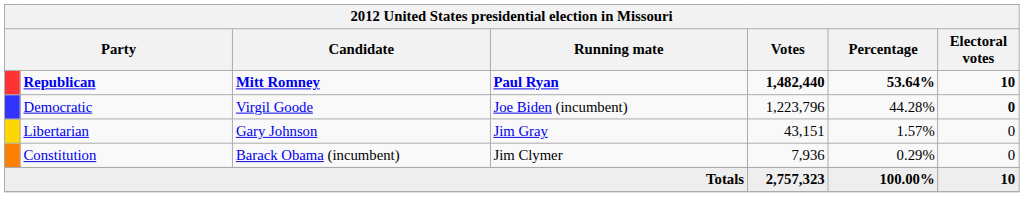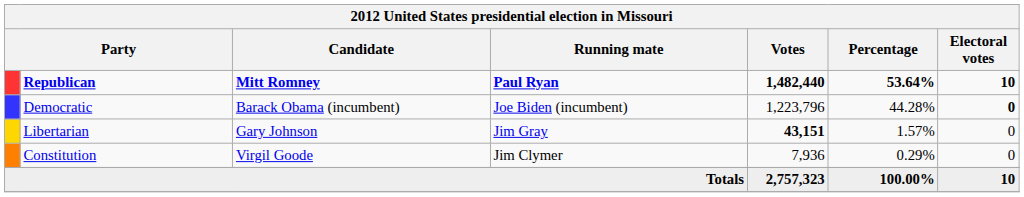 <table class="wikitable" style="font-size: 95%;">
 <tr>
 <th colspan="7">2012 United States presidential election in Missouri</th>
 </tr>
 <tr>
 <th colspan="2" style="width: 15em;">Party</th>
 <th style="width: 17em;">Candidate</th>
 <th style="width: 17em;">Running mate</th>
 <th style="width: 5em;">Votes</th>
 <th style="width: 7em;">Percentage</th>
 <th style="width: 5em;">Electoral votes</th>
 </tr>
 <tr>
 <th style="background-color:#ff3333; width: 3px;"></th>
 <td style="width: 130px;"><strong><a href='#'>Republican</a></strong></td>
 <td><strong><a href='#'>Mitt Romney</a></strong></td>
 <td><strong><a href='#'>Paul Ryan</a></strong></td>
 <td align="right"><strong>1,482,440</strong></td>
 <td align="right"><strong>53.64%</strong></td>
 <td align="right"><strong>10</strong></td>
 </tr>
 <tr>
 <th style="background-color:#3333ff; width: 3px;"></th>
 <td style="width: 130px;"><a href='#'>Democratic</a></td>
-<td><a href='#'>Virgil Goode</a></td>
+<td><a href='#'>Barack Obama</a> (incumbent)</td>
 <td><a href='#'>Joe Biden</a> (incumbent)</td>
 <td align="right">1,223,796</td>
 <td align="right">44.28%</td>
 <td align="right"><strong>0</strong></td>
 </tr>
 <tr>
 <th style="background-color:#ffd700; width: 3px;"></th>
 <td style="width: 130px;"><a href='#'>Libertarian</a></td>
 <td><a href='#'>Gary Johnson</a></td>
 <td><a href='#'>Jim Gray</a></td>
-<td align="right">43,151</td>
+<td align="right"><strong>43,151</strong></td>
 <td align="right">1.57%</td>
 <td align="right">0</td>
 </tr>
 <tr>
 <th style="background-color:#ff7f00; width: 3px;"></th>
 <td style="width: 130px;"><a href='#'>Constitution</a></td>
-<td><a href='#'>Barack Obama</a> (incumbent)</td>
+<td><a href='#'>Virgil Goode</a></td>
 <td>Jim Clymer</td>
 <td align="right">7,936</td>
 <td align="right">0.29%</td>
 <td align="right">0</td>
 </tr>
 <tr>
 </tr>
 <tr bgcolor="#EEEEEE">
 <td colspan="4" align="right"><strong>Totals</strong></td>
 <td align="right"><strong>2,757,323</strong></td>
 <td align="right"><strong>100.00%</strong></td>
 <td align="right"><strong>10</strong></td>
 </tr>
 <tr bgcolor="#EEEEEE">
 </tr>
 </table>
